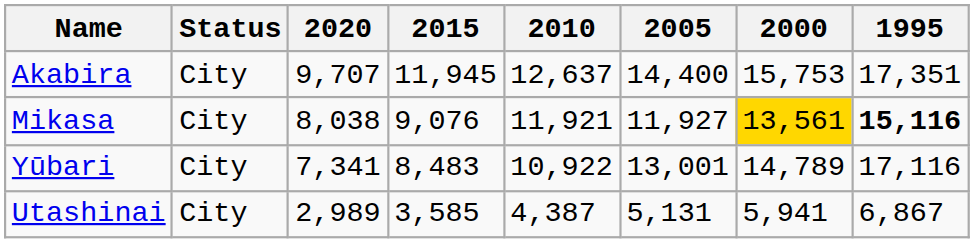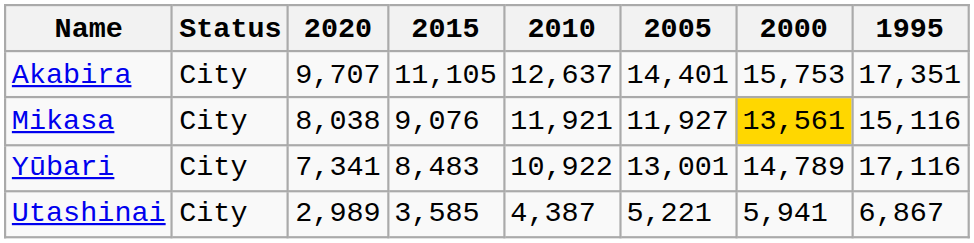 <table class="wikitable sortable">
 <tr>
 <th>Name</th>
 <th>Status</th>
 <th>2020</th>
 <th>2015</th>
 <th>2010</th>
 <th>2005</th>
 <th>2000</th>
 <th>1995</th>
 </tr>
 <tr>
 <td><a href='#'>Akabira</a></td>
 <td>City</td>
 <td>9,707</td>
-<td>11,945</td>
+<td>11,105</td>
 <td>12,637</td>
-<td>14,400</td>
+<td>14,401</td>
 <td>15,753</td>
 <td>17,351</td>
 </tr>
 <tr>
 <td><a href='#'>Mikasa</a></td>
 <td>City</td>
 <td>8,038</td>
 <td>9,076</td>
 <td>11,921</td>
 <td>11,927</td>
 <td style="background: gold;">13,561</td>
-<td><strong>15,116</strong></td>
+<td>15,116</td>
 </tr>
 <tr>
 <td><a href='#'>Yūbari</a></td>
 <td>City</td>
 <td>7,341</td>
 <td>8,483</td>
 <td>10,922</td>
 <td>13,001</td>
 <td>14,789</td>
 <td>17,116</td>
 </tr>
 <tr>
 <td><a href='#'>Utashinai</a></td>
 <td>City</td>
 <td>2,989</td>
 <td>3,585</td>
 <td>4,387</td>
-<td>5,131</td>
+<td>5,221</td>
 <td>5,941</td>
 <td>6,867</td>
 </tr>
 </table>
